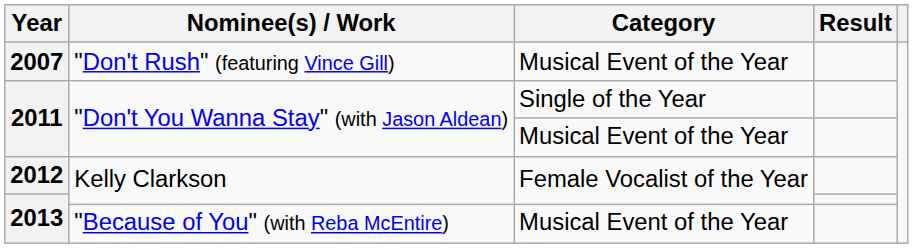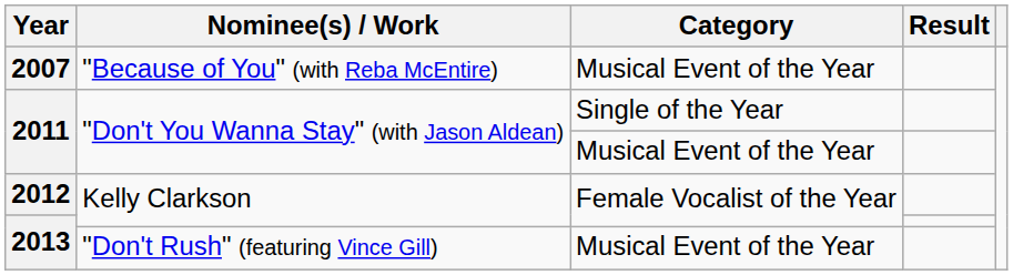 <table class="wikitable plainrowheaders">
 <tr>
 <th>Year</th>
 <th>Nominee(s) / Work</th>
 <th>Category</th>
 <th>Result</th>
 <th></th>
 </tr>
 <tr>
 <th scope="row">2007</th>
-<td>"<a href='#'>Don't Rush</a>" <small>(featuring <a href='#'>Vince Gill</a>)</small></td>
+<td>"<a href='#'>Because of You</a>" <small>(with <a href='#'>Reba McEntire</a>)</small></td>
 <td>Musical Event of the Year</td>
 <td></td>
 <td align="center" rowspan="6"></td>
 </tr>
 <tr>
 <th scope="row" rowspan="2">2011</th>
 <td rowspan="2">"<a href='#'>Don't You Wanna Stay</a>" <small>(with <a href='#'>Jason Aldean</a>)</small></td>
 <td>Single of the Year</td>
 <td></td>
 </tr>
 <tr>
 <td>Musical Event of the Year</td>
 <td></td>
 </tr>
 <tr>
 <th scope="row">2012</th>
 <td rowspan="2">Kelly Clarkson</td>
 <td rowspan="2">Female Vocalist of the Year</td>
 <td></td>
 </tr>
 <tr>
 <th scope="row" rowspan="2">2013</th>
 <td></td>
 </tr>
 <tr>
-<td>"<a href='#'>Because of You</a>" <small>(with <a href='#'>Reba McEntire</a>)</small></td>
+<td>"<a href='#'>Don't Rush</a>" <small>(featuring <a href='#'>Vince Gill</a>)</small></td>
 <td>Musical Event of the Year</td>
 <td></td>
 </tr>
 </table>
